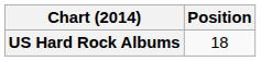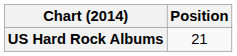 <table class="wikitable plainrowheaders" style="text-align:center">
 <tr>
 <th scope="col">Chart (2014)</th>
 <th scope="col">Position</th>
 </tr>
 <tr>
 <th scope="row">US Hard Rock Albums</th>
-<td>18</td>
+<td>21</td>
 </tr>
 </table>
